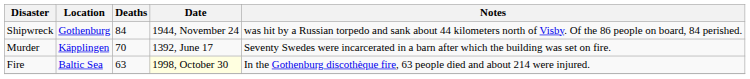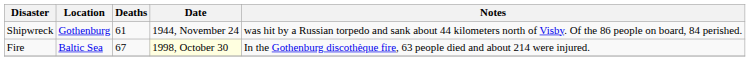 <table class="wikitable sortable">
 <tr>
 <th>Disaster</th>
 <th>Location</th>
 <th>Deaths</th>
 <th>Date</th>
 <th>Notes</th>
 </tr>
 <tr>
 <td>Shipwreck</td>
 <td><a href='#'>Gothenburg</a></td>
-<td>84</td>
+<td>61</td>
 <td>1944, November 24</td>
 <td> was hit by a Russian torpedo and sank about 44 kilometers north of <a href='#'>Visby</a>. Of the 86 people on board, 84 perished.</td>
 </tr>
 <tr>
-<td>Murder</td>
-<td><a href='#'>Käpplingen</a></td>
-<td>70</td>
-<td>1392, June 17</td>
-<td>Seventy Swedes were incarcerated in a barn after which the building was set on fire.</td>
-</tr>
-<tr>
 <td>Fire</td>
 <td><a href='#'>Baltic Sea</a></td>
-<td>63</td>
+<td>67</td>
 <td style="background: lightyellow;">1998, October 30</td>
 <td>In the <a href='#'>Gothenburg discothèque fire</a>, 63 people died and about 214 were injured.</td>
 </tr>
 <tr>
 </tr>
 </table>
